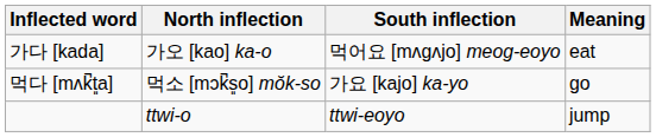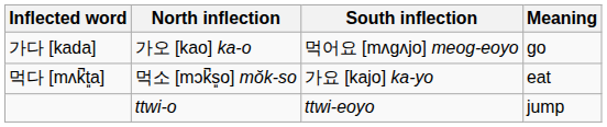 <table class="wikitable">
 <tr>
 <th>Inflected word</th>
 <th>North inflection</th>
 <th>South inflection</th>
 <th>Meaning</th>
 </tr>
 <tr>
 <td>가다 [kada]</td>
 <td>가오 [kao] <em>ka-o</em></td>
 <td>먹어요 [mʌɡʌjo] <em>meog-eoyo</em></td>
-<td>eat</td>
+<td>go</td>
 </tr>
 <tr>
 <td>먹다 [mʌk̚t͈a]</td>
 <td>먹소 [mɔk̚s͈o] <em>mŏk-so</em></td>
 <td>가요 [kajo] <em>ka-yo</em></td>
-<td>go</td>
+<td>eat</td>
 </tr>
 <tr>
 <td> </td>
 <td>  <em>ttwi-o</em></td>
 <td>  <em>ttwi-eoyo</em></td>
 <td>jump</td>
 </tr>
 </table>
